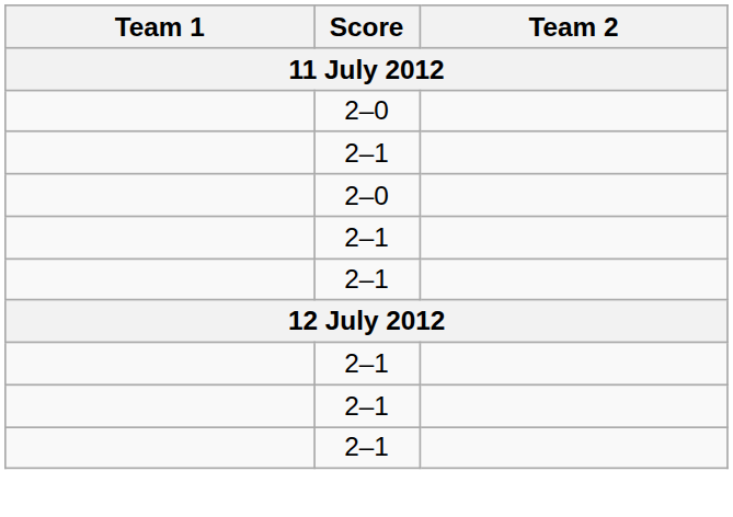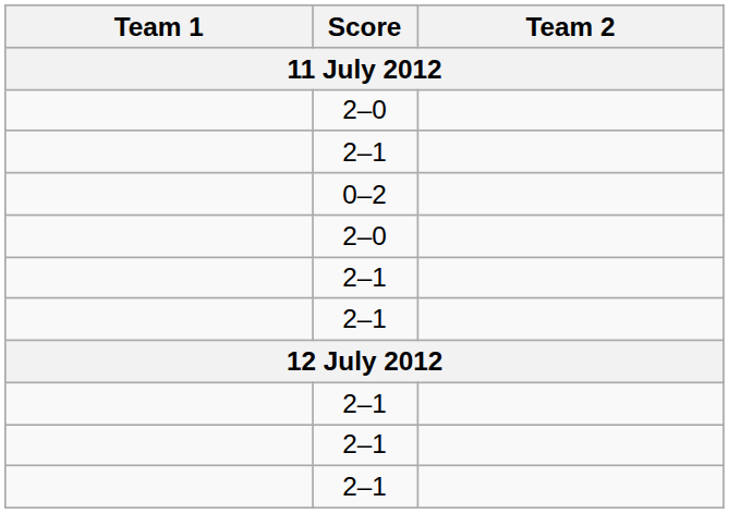 <table class="wikitable" style="text-align: center; font-size:90% ">
 <tr>
 <th align="right" width="160">Team 1</th>
 <th width="50">Score</th>
 <th align="left" width="160">Team 2</th>
 </tr>
 <tr>
 <th colspan=3>11 July 2012</th>
 </tr>
 <tr>
 <td align=right><strong></strong></td>
 <td align=center>2–0</td>
 <td align=left></td>
 </tr>
 <tr>
 <td align=right><strong></strong></td>
 <td align=center>2–1</td>
 <td align=left></td>
+</tr>
+<tr>
+<td align=right></td>
+<td align=center>0–2</td>
+<td align=left><strong></strong></td>
 </tr>
 <tr>
 <td align=right><strong></strong></td>
 <td align=center>2–0</td>
 <td align=left></td>
 </tr>
 <tr>
 <td align=right><strong></strong></td>
 <td align=center>2–1</td>
 <td align=left></td>
 </tr>
 <tr>
 <td align=right><strong></strong></td>
 <td align=center>2–1</td>
 <td align=left></td>
 </tr>
 <tr>
 <th colspan=3>12 July 2012</th>
 </tr>
 <tr>
 <td align=right><strong></strong></td>
 <td align=center>2–1</td>
 <td align=left></td>
 </tr>
 <tr>
 <td align=right><strong></strong></td>
 <td align=center>2–1</td>
 <td align=left></td>
 </tr>
 <tr>
 <td align=right><strong></strong></td>
 <td align=center>2–1</td>
 <td align=left></td>
 </tr>
 </table>
